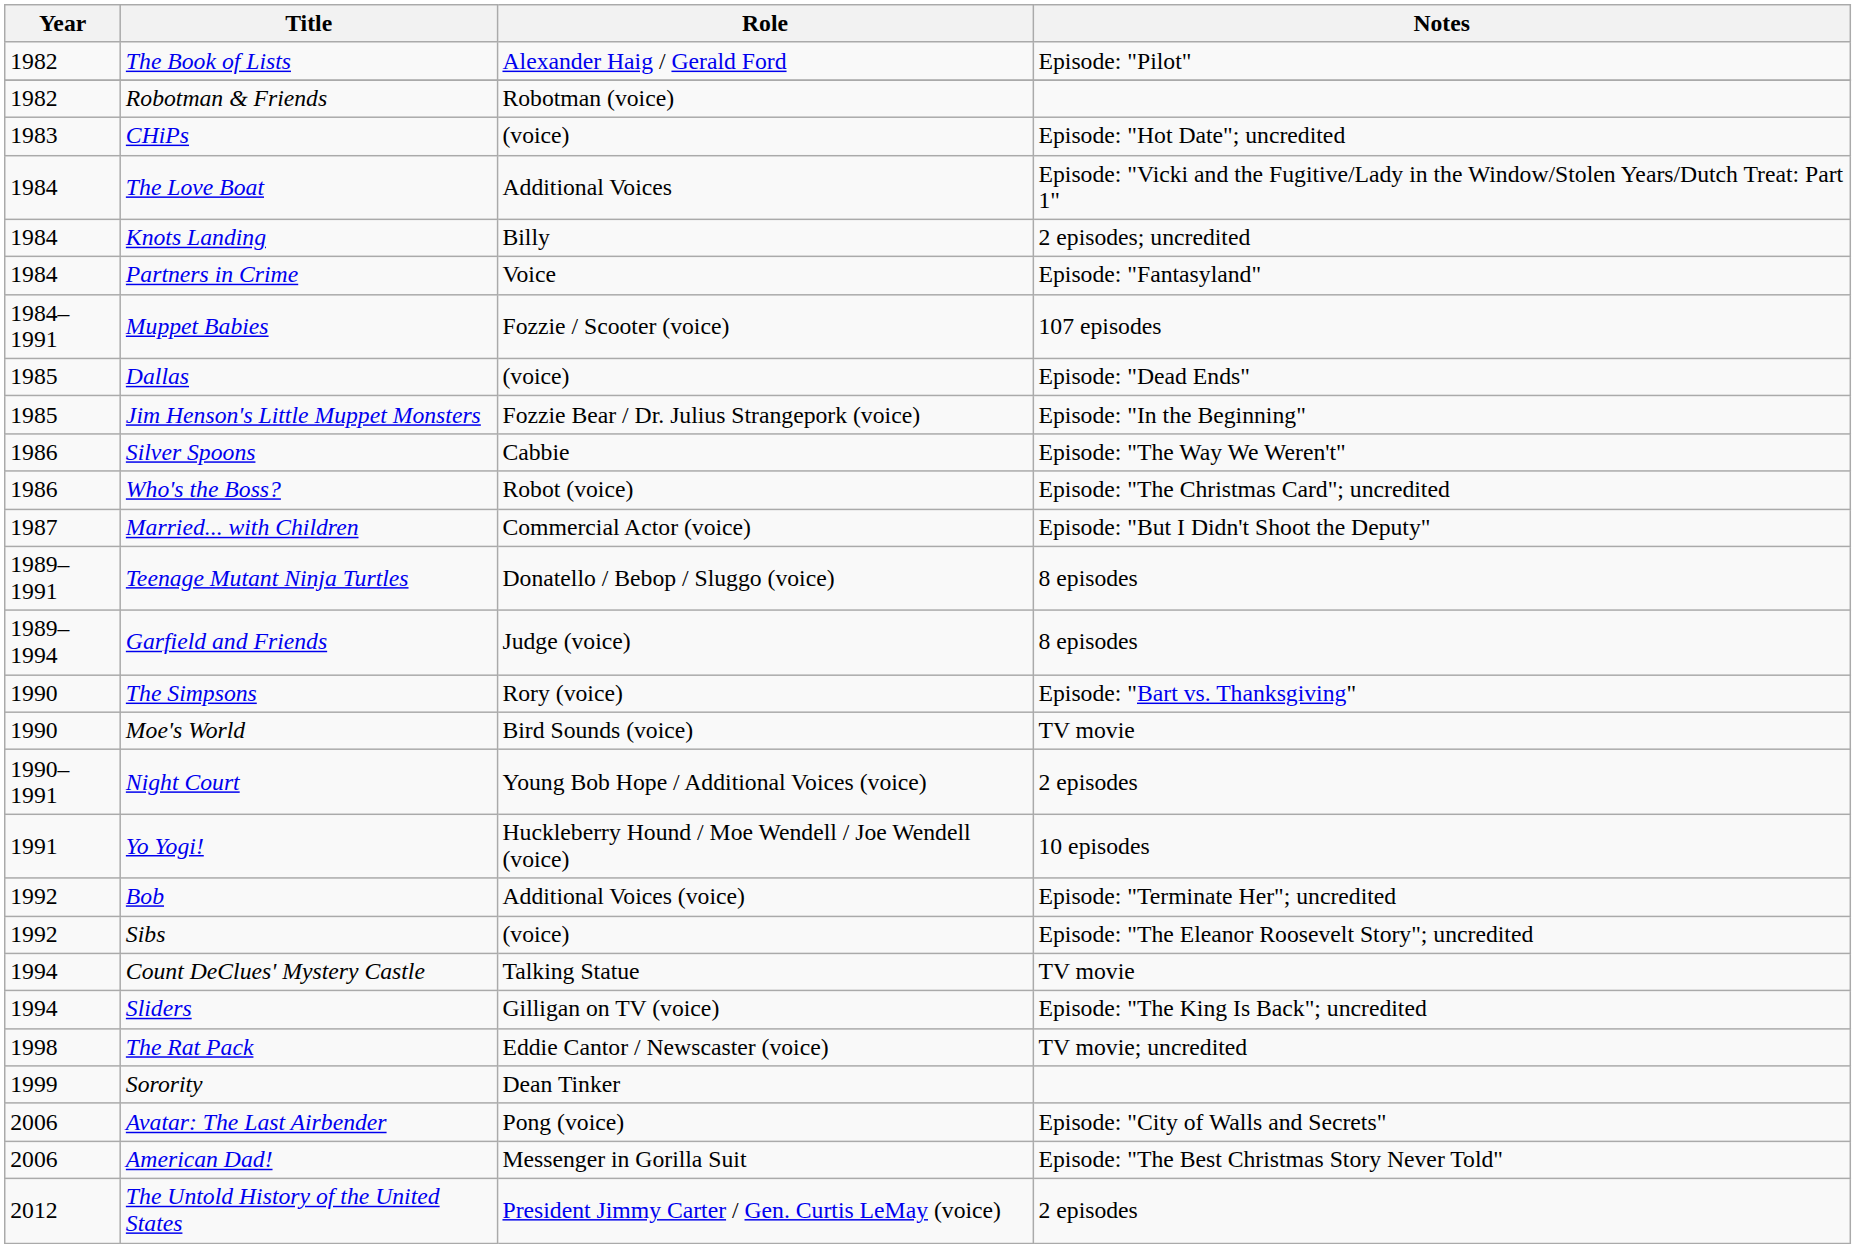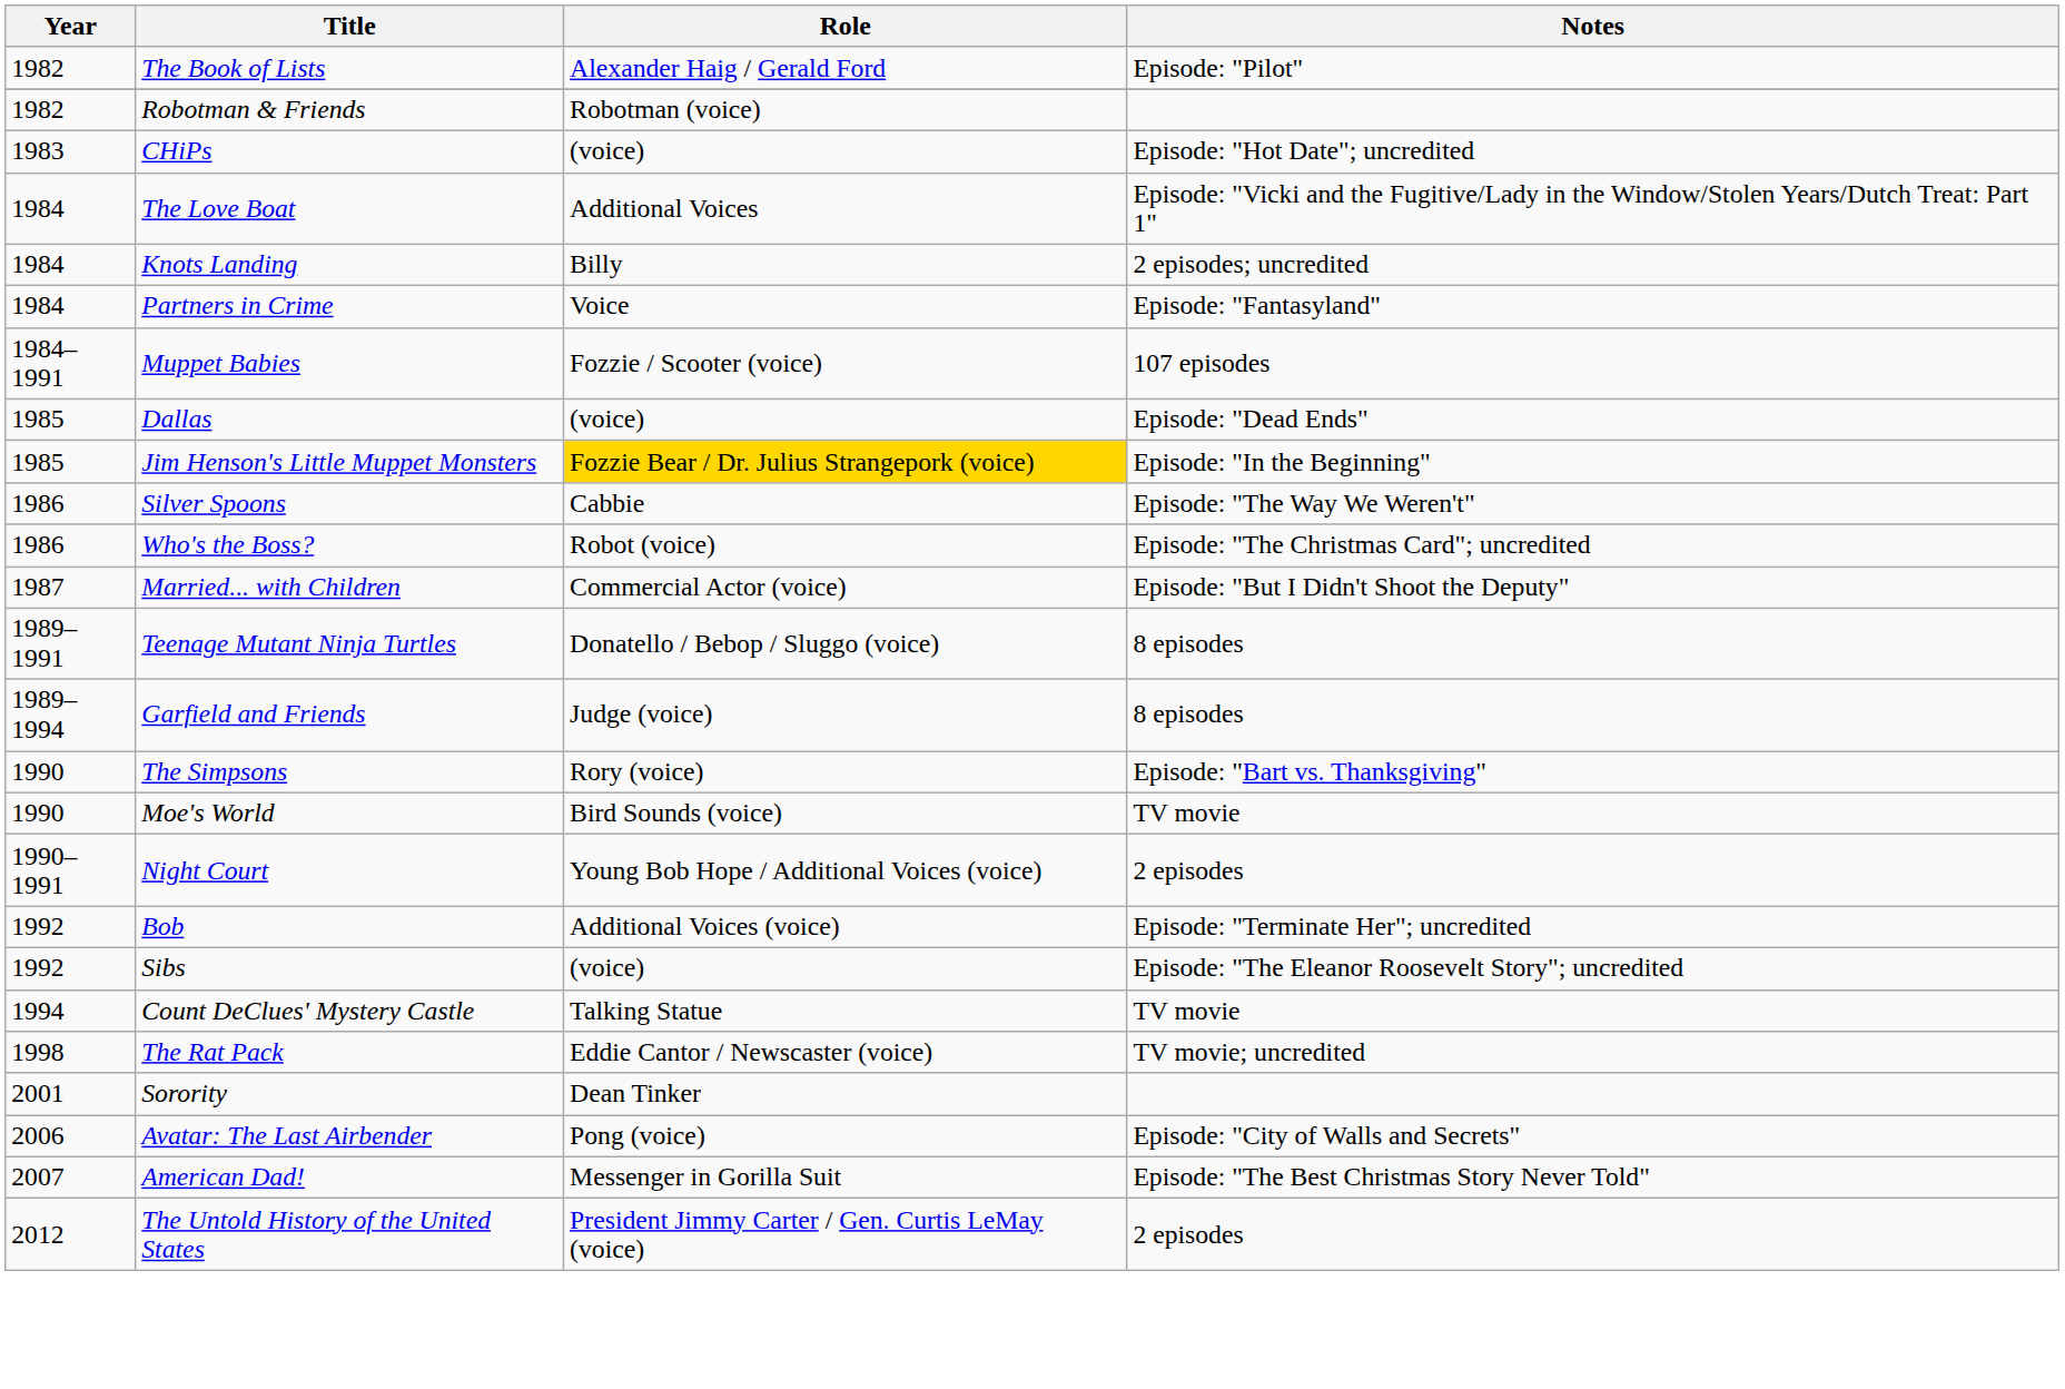 <table class="wikitable sortable">
 <tr>
 <th>Year</th>
 <th>Title</th>
 <th>Role</th>
 <th>Notes</th>
 </tr>
 <tr>
 <td>1982</td>
 <td><em><a href='#'>The Book of Lists</a></em></td>
 <td><a href='#'>Alexander Haig</a> / <a href='#'>Gerald Ford</a></td>
 <td>Episode: "Pilot"</td>
 </tr>
 <tr>
 </tr>
 <tr>
 <td>1982</td>
 <td><em>Robotman & Friends</em></td>
 <td>Robotman (voice)</td>
 <td></td>
 </tr>
 <tr>
 <td>1983</td>
 <td><em><a href='#'>CHiPs</a></em></td>
 <td>(voice)</td>
 <td>Episode: "Hot Date"; uncredited</td>
 </tr>
 <tr>
 <td>1984</td>
 <td><em><a href='#'>The Love Boat</a></em></td>
 <td>Additional Voices</td>
 <td>Episode: "Vicki and the Fugitive/Lady in the Window/Stolen Years/Dutch Treat: Part 1"</td>
 </tr>
 <tr>
 <td>1984</td>
 <td><em><a href='#'>Knots Landing</a></em></td>
 <td>Billy</td>
 <td>2 episodes; uncredited</td>
 </tr>
 <tr>
 <td>1984</td>
 <td><em><a href='#'>Partners in Crime</a></em></td>
 <td>Voice</td>
 <td>Episode: "Fantasyland"</td>
 </tr>
 <tr>
 <td>1984–1991</td>
 <td><em><a href='#'>Muppet Babies</a></em></td>
 <td>Fozzie / Scooter (voice)</td>
 <td>107 episodes</td>
 </tr>
 <tr>
 <td>1985</td>
 <td><em><a href='#'>Dallas</a></em></td>
 <td>(voice)</td>
 <td>Episode: "Dead Ends"</td>
 </tr>
 <tr>
 <td>1985</td>
 <td><em><a href='#'>Jim Henson's Little Muppet Monsters</a></em></td>
-<td>Fozzie Bear / Dr. Julius Strangepork (voice)</td>
+<td style="background: gold;">Fozzie Bear / Dr. Julius Strangepork (voice)</td>
 <td>Episode: "In the Beginning"</td>
 </tr>
 <tr>
 <td>1986</td>
 <td><em><a href='#'>Silver Spoons</a></em></td>
 <td>Cabbie</td>
 <td>Episode: "The Way We Weren't"</td>
 </tr>
 <tr>
 <td>1986</td>
 <td><em><a href='#'>Who's the Boss?</a></em></td>
 <td>Robot (voice)</td>
 <td>Episode: "The Christmas Card"; uncredited</td>
 </tr>
 <tr>
 <td>1987</td>
 <td><em><a href='#'>Married... with Children</a></em></td>
 <td>Commercial Actor (voice)</td>
 <td>Episode: "But I Didn't Shoot the Deputy"</td>
 </tr>
 <tr>
 <td>1989–1991</td>
 <td><em><a href='#'>Teenage Mutant Ninja Turtles</a></em></td>
 <td>Donatello / Bebop / Sluggo (voice)</td>
 <td>8 episodes</td>
 </tr>
 <tr>
 <td>1989–1994</td>
 <td><em><a href='#'>Garfield and Friends</a></em></td>
 <td>Judge (voice)</td>
 <td>8 episodes</td>
 </tr>
 <tr>
 <td>1990</td>
 <td><em><a href='#'>The Simpsons</a></em></td>
 <td>Rory (voice)</td>
 <td>Episode: "<a href='#'>Bart vs. Thanksgiving</a>"</td>
 </tr>
 <tr>
 <td>1990</td>
 <td><em>Moe's World</em></td>
 <td>Bird Sounds (voice)</td>
 <td>TV movie</td>
 </tr>
 <tr>
 <td>1990–1991</td>
 <td><em><a href='#'>Night Court</a></em></td>
 <td>Young Bob Hope / Additional Voices (voice)</td>
 <td>2 episodes</td>
 </tr>
 <tr>
-<td>1991</td>
-<td><em><a href='#'>Yo Yogi!</a></em></td>
-<td>Huckleberry Hound / Moe Wendell / Joe Wendell (voice)</td>
-<td>10 episodes</td>
-</tr>
-<tr>
 <td>1992</td>
 <td><em><a href='#'>Bob</a></em></td>
 <td>Additional Voices (voice)</td>
 <td>Episode: "Terminate Her"; uncredited</td>
 </tr>
 <tr>
 <td>1992</td>
 <td><em>Sibs</em></td>
 <td>(voice)</td>
 <td>Episode: "The Eleanor Roosevelt Story"; uncredited</td>
 </tr>
 <tr>
 <td>1994</td>
 <td><em>Count DeClues' Mystery Castle</em></td>
 <td>Talking Statue</td>
 <td>TV movie</td>
 </tr>
 <tr>
-<td>1994</td>
-<td><em><a href='#'>Sliders</a></em></td>
-<td>Gilligan on TV (voice)</td>
-<td>Episode: "The King Is Back"; uncredited</td>
-</tr>
-<tr>
 <td>1998</td>
 <td><em><a href='#'>The Rat Pack</a></em></td>
 <td>Eddie Cantor / Newscaster (voice)</td>
 <td>TV movie; uncredited</td>
 </tr>
 <tr>
-<td>1999</td>
+<td>2001</td>
 <td><em>Sorority</em></td>
 <td>Dean Tinker</td>
 <td></td>
 </tr>
 <tr>
 <td>2006</td>
 <td><em><a href='#'>Avatar: The Last Airbender</a></em></td>
 <td>Pong (voice)</td>
 <td>Episode: "City of Walls and Secrets"</td>
 </tr>
 <tr>
-<td>2006</td>
+<td>2007</td>
 <td><em><a href='#'>American Dad!</a></em></td>
 <td>Messenger in Gorilla Suit</td>
 <td>Episode: "The Best Christmas Story Never Told"</td>
 </tr>
 <tr>
 <td>2012</td>
 <td><em><a href='#'>The Untold History of the United States</a></em></td>
 <td><a href='#'>President Jimmy Carter</a> / <a href='#'>Gen. Curtis LeMay</a> (voice)</td>
 <td>2 episodes</td>
 </tr>
 </table>
